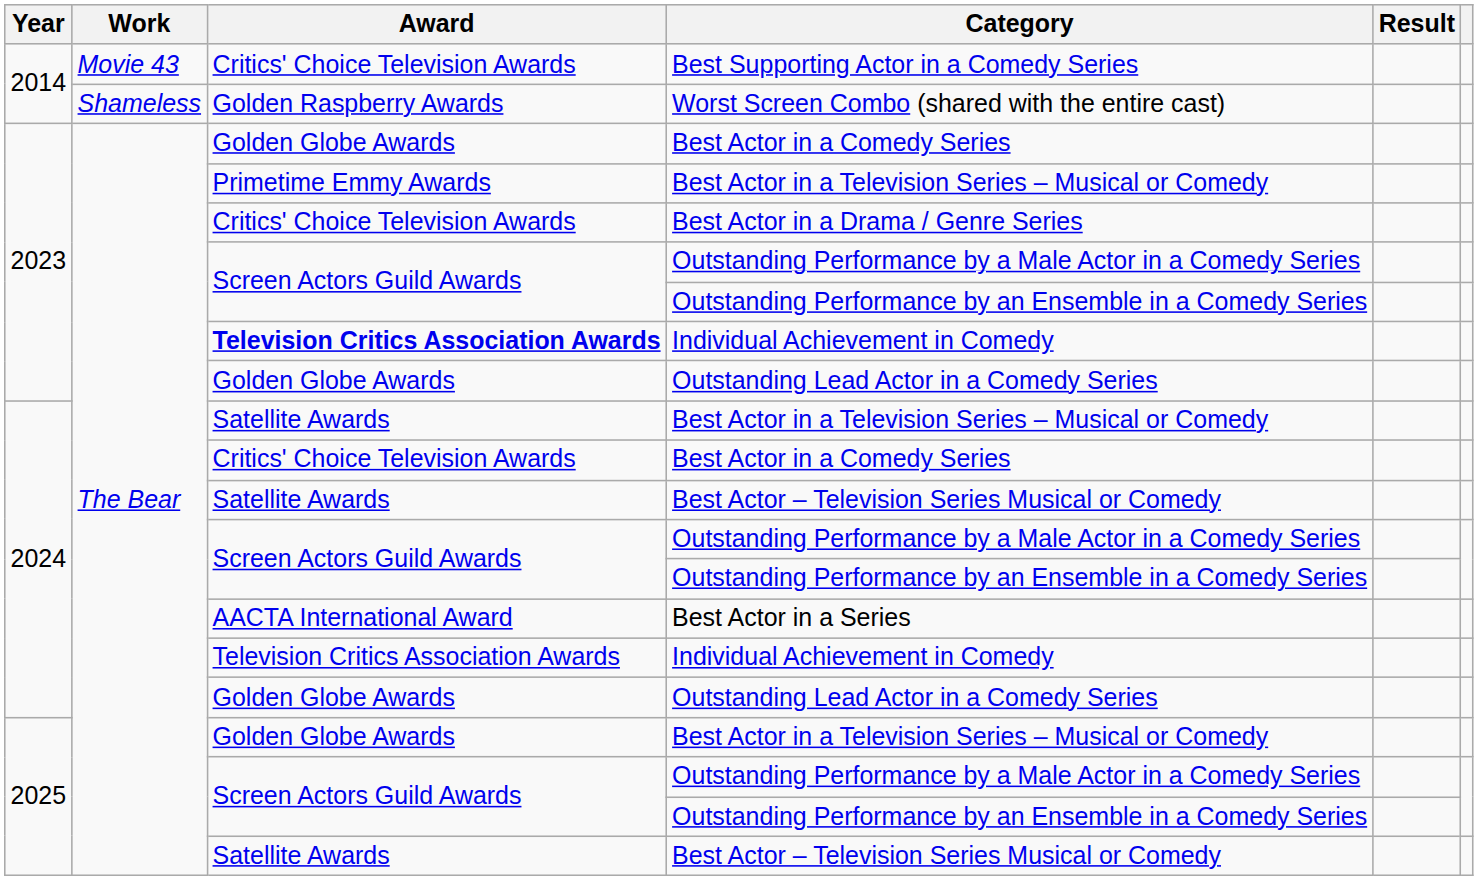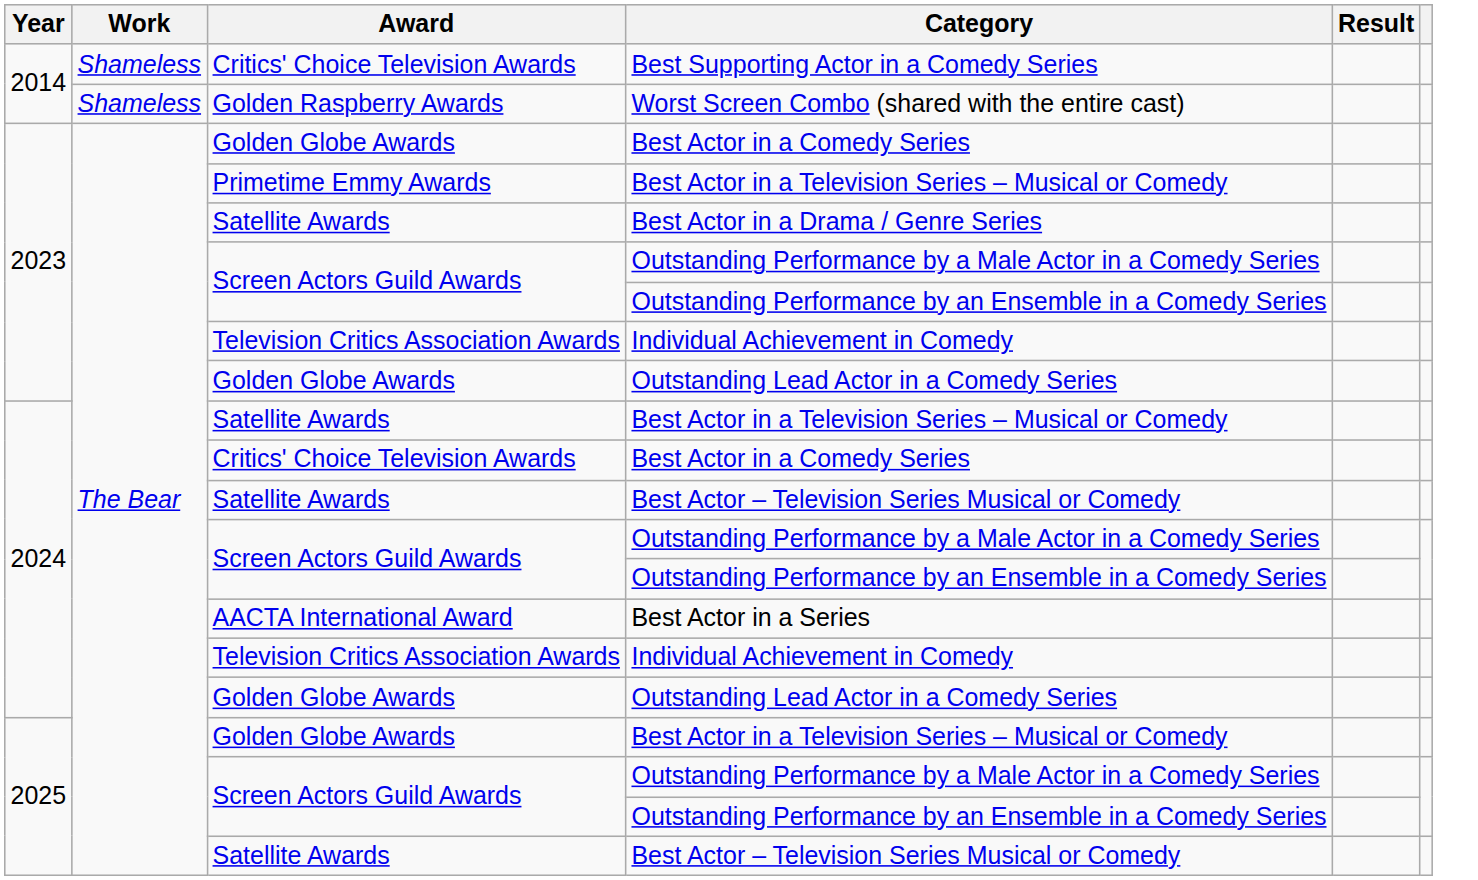 <table class="wikitable sortable">
 <tr>
 <th>Year</th>
 <th>Work</th>
 <th>Award</th>
 <th>Category</th>
 <th>Result</th>
 <th class="unsortable"></th>
 </tr>
 <tr>
 <td rowspan="2" align="center">2014</td>
-<td><em><a href='#'>Movie 43</a></em></td>
+<td><em><a href='#'>Shameless</a></em></td>
 <td><a href='#'>Critics' Choice Television Awards</a></td>
 <td><a href='#'>Best Supporting Actor in a Comedy Series</a></td>
 <td></td>
 <td align="center"></td>
 </tr>
 <tr>
 <td><em><a href='#'>Shameless</a></em></td>
 <td><a href='#'>Golden Raspberry Awards</a></td>
 <td><a href='#'>Worst Screen Combo</a> (shared with the entire cast)</td>
 <td></td>
 <td align="center"></td>
 </tr>
 <tr>
 <td rowspan="7" align="center">2023</td>
 <td rowspan="19"><em><a href='#'>The Bear</a></em></td>
 <td><a href='#'>Golden Globe Awards</a></td>
 <td><a href='#'>Best Actor in a Comedy Series</a></td>
 <td></td>
 <td align="center"></td>
 </tr>
 <tr>
 <td><a href='#'>Primetime Emmy Awards</a></td>
 <td><a href='#'>Best Actor in a Television Series – Musical or Comedy</a></td>
 <td></td>
 <td align="center"></td>
 </tr>
 <tr>
-<td><a href='#'>Critics' Choice Television Awards</a></td>
+<td><a href='#'>Satellite Awards</a></td>
 <td><a href='#'>Best Actor in a Drama / Genre Series</a></td>
 <td></td>
 <td align="center"></td>
 </tr>
 <tr>
 <td rowspan="2"><a href='#'>Screen Actors Guild Awards</a></td>
 <td><a href='#'>Outstanding Performance by a Male Actor in a Comedy Series</a></td>
 <td></td>
 <td align="center"></td>
 </tr>
 <tr>
 <td><a href='#'>Outstanding Performance by an Ensemble in a Comedy Series</a> </td>
 <td></td>
 <td align="center"></td>
 </tr>
 <tr>
-<td><strong><a href='#'>Television Critics Association Awards</a></strong></td>
+<td><a href='#'>Television Critics Association Awards</a></td>
 <td><a href='#'>Individual Achievement in Comedy</a></td>
 <td></td>
 <td align="center"></td>
 </tr>
 <tr>
 <td><a href='#'>Golden Globe Awards</a></td>
 <td><a href='#'>Outstanding Lead Actor in a Comedy Series</a></td>
 <td></td>
 <td align="center"></td>
 </tr>
 <tr>
 <td rowspan="8" align="center">2024</td>
 <td><a href='#'>Satellite Awards</a></td>
 <td><a href='#'>Best Actor in a Television Series – Musical or Comedy</a></td>
 <td></td>
 <td align="center"></td>
 </tr>
 <tr>
 <td><a href='#'>Critics' Choice Television Awards</a></td>
 <td><a href='#'>Best Actor in a Comedy Series</a></td>
 <td></td>
 <td align="center"></td>
 </tr>
 <tr>
 <td><a href='#'>Satellite Awards</a></td>
 <td><a href='#'>Best Actor – Television Series Musical or Comedy</a></td>
 <td></td>
 <td align="center"></td>
 </tr>
 <tr>
 <td rowspan="2"><a href='#'>Screen Actors Guild Awards</a></td>
 <td><a href='#'>Outstanding Performance by a Male Actor in a Comedy Series</a></td>
 <td></td>
 <td rowspan="2" align="center"></td>
 </tr>
 <tr>
 <td><a href='#'>Outstanding Performance by an Ensemble in a Comedy Series</a> </td>
 <td></td>
 </tr>
 <tr>
 <td><a href='#'>AACTA International Award</a></td>
 <td>Best Actor in a Series</td>
 <td></td>
 <td align="center"></td>
 </tr>
 <tr>
 <td><a href='#'>Television Critics Association Awards</a></td>
 <td><a href='#'>Individual Achievement in Comedy</a></td>
 <td></td>
 <td align="center"></td>
 </tr>
 <tr>
 <td><a href='#'>Golden Globe Awards</a></td>
 <td><a href='#'>Outstanding Lead Actor in a Comedy Series</a></td>
 <td></td>
 <td align="center"></td>
 </tr>
 <tr>
 <td rowspan="4" align="center">2025</td>
 <td><a href='#'>Golden Globe Awards</a></td>
 <td><a href='#'>Best Actor in a Television Series – Musical or Comedy</a></td>
 <td></td>
 <td align="center"></td>
 </tr>
 <tr>
 <td rowspan="2"><a href='#'>Screen Actors Guild Awards</a></td>
 <td><a href='#'>Outstanding Performance by a Male Actor in a Comedy Series</a></td>
 <td></td>
 <td rowspan="2" align="center"></td>
 </tr>
 <tr>
 <td><a href='#'>Outstanding Performance by an Ensemble in a Comedy Series</a> </td>
 <td></td>
 </tr>
 <tr>
 <td><a href='#'>Satellite Awards</a></td>
 <td><a href='#'>Best Actor – Television Series Musical or Comedy</a></td>
 <td></td>
 <td align="center"></td>
 </tr>
 </table>
